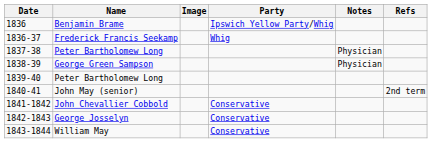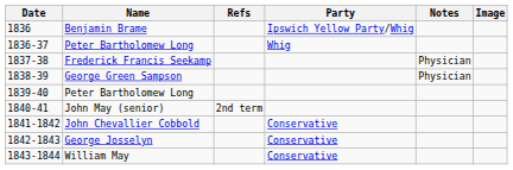 <table class="wikitable sortable">
 <tr>
 <th>Date</th>
 <th>Name</th>
-<th>Image</th>
+<th>Refs</th>
 <th>Party</th>
 <th>Notes</th>
-<th>Refs</th>
+<th>Image</th>
 </tr>
 <tr>
 <td>1836</td>
 <td><a href='#'>Benjamin Brame</a></td>
 <td></td>
 <td><a href='#'>Ipswich Yellow Party</a>/<a href='#'>Whig</a></td>
 <td></td>
 <td></td>
 </tr>
 <tr>
 <td>1836-37</td>
-<td><a href='#'>Frederick Francis Seekamp</a></td>
+<td><a href='#'>Peter Bartholomew Long</a></td>
 <td></td>
 <td><a href='#'>Whig</a></td>
 <td></td>
 <td></td>
 </tr>
 <tr>
 <td>1837-38</td>
-<td><a href='#'>Peter Bartholomew Long</a></td>
+<td><a href='#'>Frederick Francis Seekamp</a></td>
 <td></td>
 <td></td>
 <td>Physician</td>
 <td></td>
 </tr>
 <tr>
 <td>1838-39</td>
 <td><a href='#'>George Green Sampson</a></td>
 <td></td>
 <td></td>
 <td>Physician</td>
 <td></td>
 </tr>
 <tr>
 <td>1839-40</td>
 <td>Peter Bartholomew Long<br></td>
 <td></td>
 <td></td>
 <td></td>
 <td></td>
 </tr>
 <tr>
 <td>1840-41</td>
 <td>John May (senior)</td>
+<td>2nd term</td>
 <td></td>
 <td></td>
 <td></td>
-<td>2nd term</td>
 </tr>
 <tr>
 <td>1841-1842</td>
 <td><a href='#'>John Chevallier Cobbold</a></td>
 <td></td>
 <td><a href='#'>Conservative</a></td>
 <td></td>
 <td></td>
 </tr>
 <tr>
 <td>1842-1843</td>
 <td><a href='#'>George Josselyn</a></td>
 <td></td>
 <td><a href='#'>Conservative</a></td>
 <td></td>
 <td></td>
 </tr>
 <tr>
 <td>1843-1844</td>
 <td>William May</td>
 <td></td>
 <td><a href='#'>Conservative</a></td>
 <td></td>
 <td></td>
 </tr>
 </table>
